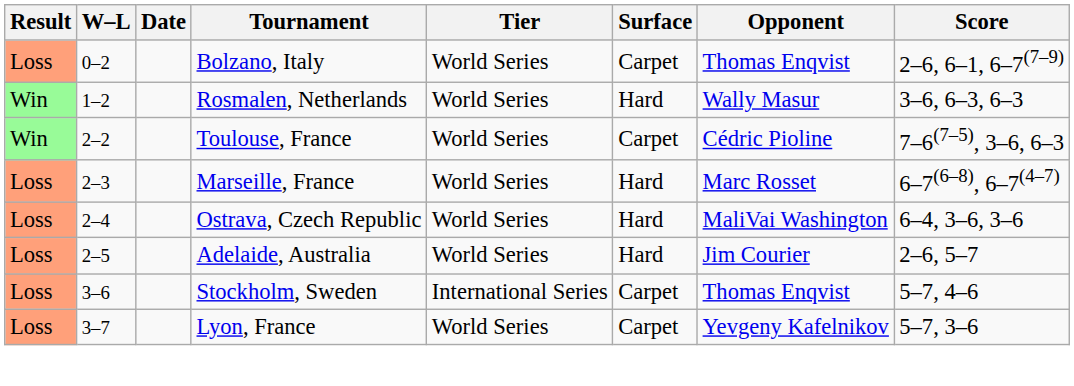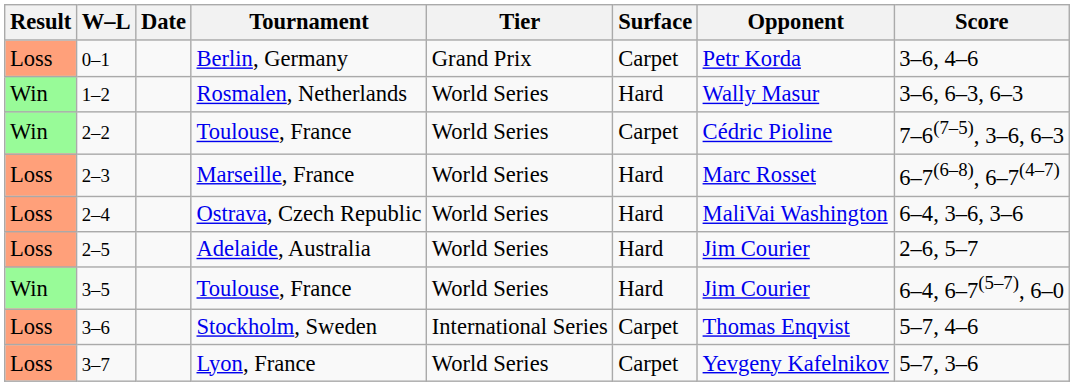 <table class="sortable wikitable">
 <tr>
 <th>Result</th>
 <th class="unsortable">W–L</th>
 <th>Date</th>
 <th>Tournament</th>
 <th>Tier</th>
 <th>Surface</th>
 <th>Opponent</th>
 <th class="unsortable">Score</th>
 </tr>
 <tr>
 <td style="background:#ffa07a;">Loss</td>
-<td><small>0–2</small></td>
+<td><small>0–1</small></td>
 <td><a href='#'></a></td>
-<td><a href='#'>Bolzano</a>, Italy</td>
-<td>World Series</td>
+<td><a href='#'>Berlin</a>, Germany</td>
+<td>Grand Prix</td>
 <td>Carpet</td>
-<td> <a href='#'>Thomas Enqvist</a></td>
-<td>2–6, 6–1, 6–7<sup>(7–9)</sup></td>
+<td> <a href='#'>Petr Korda</a></td>
+<td>3–6, 4–6</td>
 </tr>
 <tr>
 <td style="background:#98fb98;">Win</td>
 <td><small>1–2</small></td>
 <td><a href='#'></a></td>
 <td><a href='#'>Rosmalen</a>, Netherlands</td>
 <td>World Series</td>
 <td>Hard</td>
 <td> <a href='#'>Wally Masur</a></td>
 <td>3–6, 6–3, 6–3</td>
 </tr>
 <tr>
 <td style="background:#98fb98;">Win</td>
 <td><small>2–2</small></td>
 <td><a href='#'></a></td>
 <td><a href='#'>Toulouse</a>, France</td>
 <td>World Series</td>
 <td>Carpet</td>
 <td> <a href='#'>Cédric Pioline</a></td>
 <td>7–6<sup>(7–5)</sup>, 3–6, 6–3</td>
 </tr>
 <tr>
 <td style="background:#ffa07a;">Loss</td>
 <td><small>2–3</small></td>
 <td><a href='#'></a></td>
 <td><a href='#'>Marseille</a>, France</td>
 <td>World Series</td>
 <td>Hard</td>
 <td> <a href='#'>Marc Rosset</a></td>
 <td>6–7<sup>(6–8)</sup>, 6–7<sup>(4–7)</sup></td>
 </tr>
 <tr>
 <td style="background:#ffa07a;">Loss</td>
 <td><small>2–4</small></td>
 <td><a href='#'></a></td>
 <td><a href='#'>Ostrava</a>, Czech Republic</td>
 <td>World Series</td>
 <td>Hard</td>
 <td> <a href='#'>MaliVai Washington</a></td>
 <td>6–4, 3–6, 3–6</td>
 </tr>
 <tr>
 <td style="background:#ffa07a;">Loss</td>
 <td><small>2–5</small></td>
 <td><a href='#'></a></td>
 <td><a href='#'>Adelaide</a>, Australia</td>
 <td>World Series</td>
 <td>Hard</td>
 <td> <a href='#'>Jim Courier</a></td>
 <td>2–6, 5–7</td>
 </tr>
 <tr>
+<td style="background:#98fb98;">Win</td>
+<td><small>3–5</small></td>
+<td><a href='#'></a></td>
+<td><a href='#'>Toulouse</a>, France</td>
+<td>World Series</td>
+<td>Hard</td>
+<td> <a href='#'>Jim Courier</a></td>
+<td>6–4, 6–7<sup>(5–7)</sup>, 6–0</td>
+</tr>
+<tr>
 <td style="background:#ffa07a;">Loss</td>
 <td><small>3–6</small></td>
 <td><a href='#'></a></td>
 <td><a href='#'>Stockholm</a>, Sweden</td>
 <td>International Series</td>
 <td>Carpet</td>
 <td> <a href='#'>Thomas Enqvist</a></td>
 <td>5–7, 4–6</td>
 </tr>
 <tr>
 <td style="background:#ffa07a;">Loss</td>
 <td><small>3–7</small></td>
 <td><a href='#'></a></td>
 <td><a href='#'>Lyon</a>, France</td>
 <td>World Series</td>
 <td>Carpet</td>
 <td> <a href='#'>Yevgeny Kafelnikov</a></td>
 <td>5–7, 3–6</td>
 </tr>
 </table>
